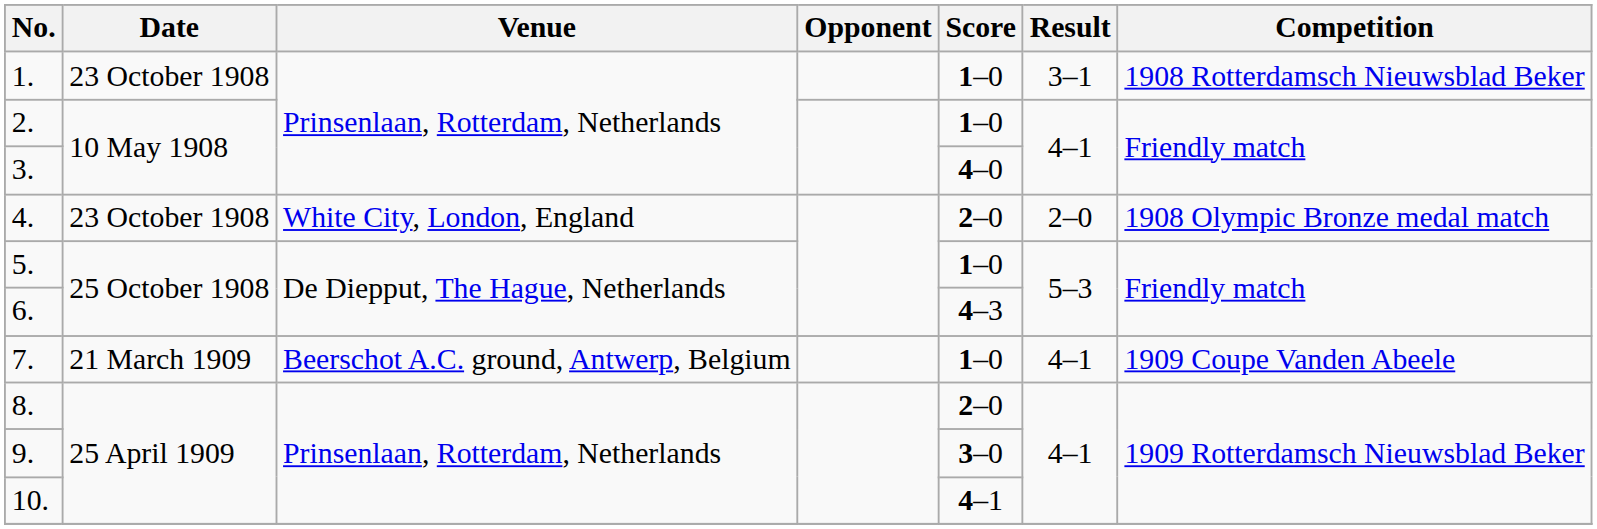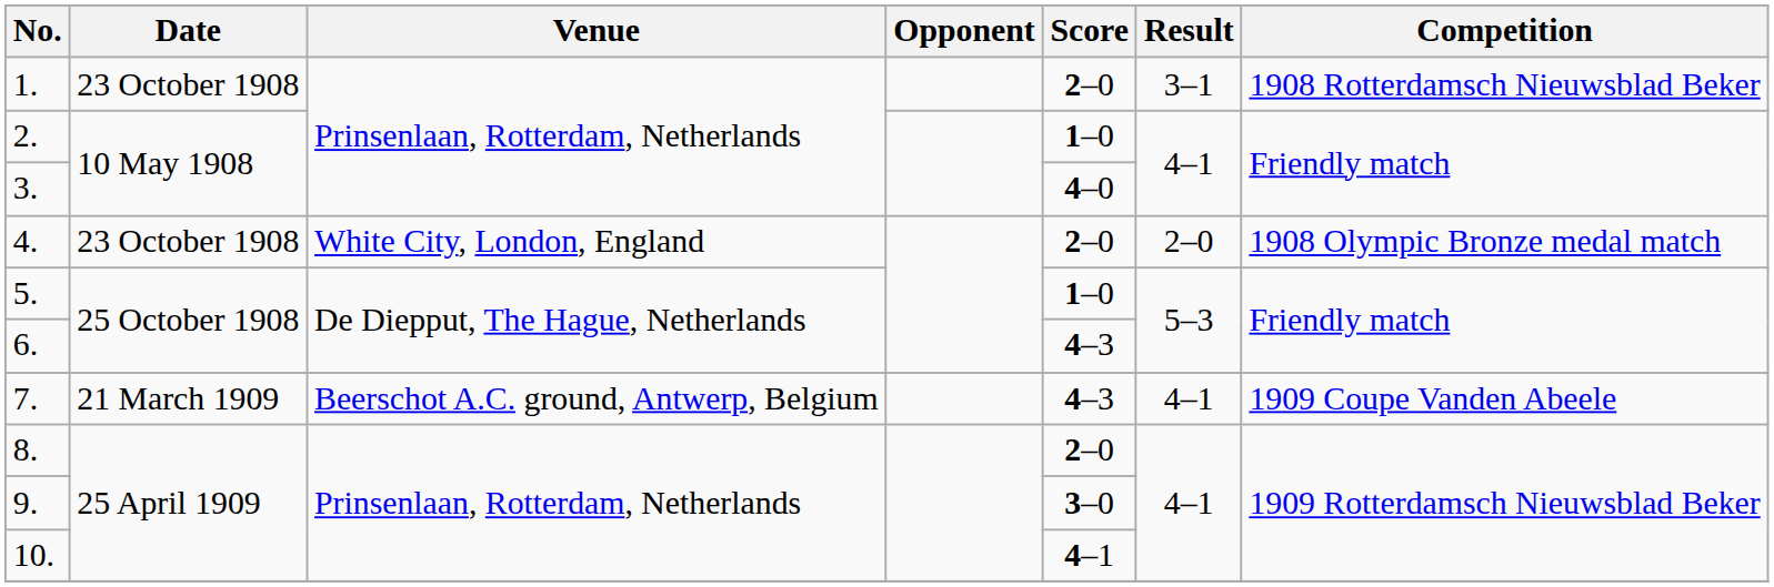 <table class="wikitable sortable plainrowheaders">
 <tr>
 <th scope=col>No.</th>
 <th scope=col>Date</th>
 <th scope=col>Venue</th>
 <th scope=col>Opponent</th>
 <th scope=col>Score</th>
 <th scope=col>Result</th>
 <th scope=col>Competition</th>
 </tr>
 <tr>
 <td>1.</td>
 <td>23 October 1908</td>
 <td rowspan="3"><a href='#'>Prinsenlaan</a>, <a href='#'>Rotterdam</a>, Netherlands</td>
 <td></td>
-<td align=center><strong>1</strong>–0</td>
+<td align=center><strong>2</strong>–0</td>
 <td style="text-align:center">3–1</td>
 <td><a href='#'>1908 Rotterdamsch Nieuwsblad Beker</a></td>
 </tr>
 <tr>
 <td>2.</td>
 <td rowspan="2">10 May 1908</td>
 <td rowspan="2"></td>
 <td align=center><strong>1</strong>–0</td>
 <td rowspan="2" style="text-align:center">4–1</td>
 <td rowspan="2"><a href='#'>Friendly match</a></td>
 </tr>
 <tr>
 <td>3.</td>
 <td align=center><strong>4</strong>–0</td>
 </tr>
 <tr>
 <td>4.</td>
 <td>23 October 1908</td>
 <td><a href='#'>White City</a>, <a href='#'>London</a>, England</td>
 <td rowspan="3"></td>
 <td align=center><strong>2</strong>–0</td>
 <td style="text-align:center">2–0</td>
 <td><a href='#'>1908 Olympic Bronze medal match</a></td>
 </tr>
 <tr>
 <td>5.</td>
 <td rowspan="2">25 October 1908</td>
 <td rowspan="2">De Diepput, <a href='#'>The Hague</a>, Netherlands</td>
 <td align=center><strong>1</strong>–0</td>
 <td rowspan="2" style="text-align:center">5–3</td>
 <td rowspan="2"><a href='#'>Friendly match</a></td>
 </tr>
 <tr>
 <td>6.</td>
 <td align=center><strong>4</strong>–3</td>
 </tr>
 <tr>
 <td>7.</td>
 <td>21 March 1909</td>
 <td><a href='#'>Beerschot A.C.</a> ground, <a href='#'>Antwerp</a>, Belgium</td>
 <td></td>
-<td align=center><strong>1</strong>–0</td>
+<td align=center><strong>4</strong>–3</td>
 <td style="text-align:center">4–1</td>
 <td><a href='#'>1909 Coupe Vanden Abeele</a></td>
 </tr>
 <tr>
 <td>8.</td>
 <td rowspan="3">25 April 1909</td>
 <td rowspan="3"><a href='#'>Prinsenlaan</a>, <a href='#'>Rotterdam</a>, Netherlands</td>
 <td rowspan="3"></td>
 <td align=center><strong>2</strong>–0</td>
 <td rowspan="3" style="text-align:center">4–1</td>
 <td rowspan="3"><a href='#'>1909 Rotterdamsch Nieuwsblad Beker</a></td>
 </tr>
 <tr>
 <td>9.</td>
 <td align=center><strong>3</strong>–0</td>
 </tr>
 <tr>
 <td>10.</td>
 <td align=center><strong>4</strong>–1</td>
 </tr>
 <tr>
 </tr>
 </table>
